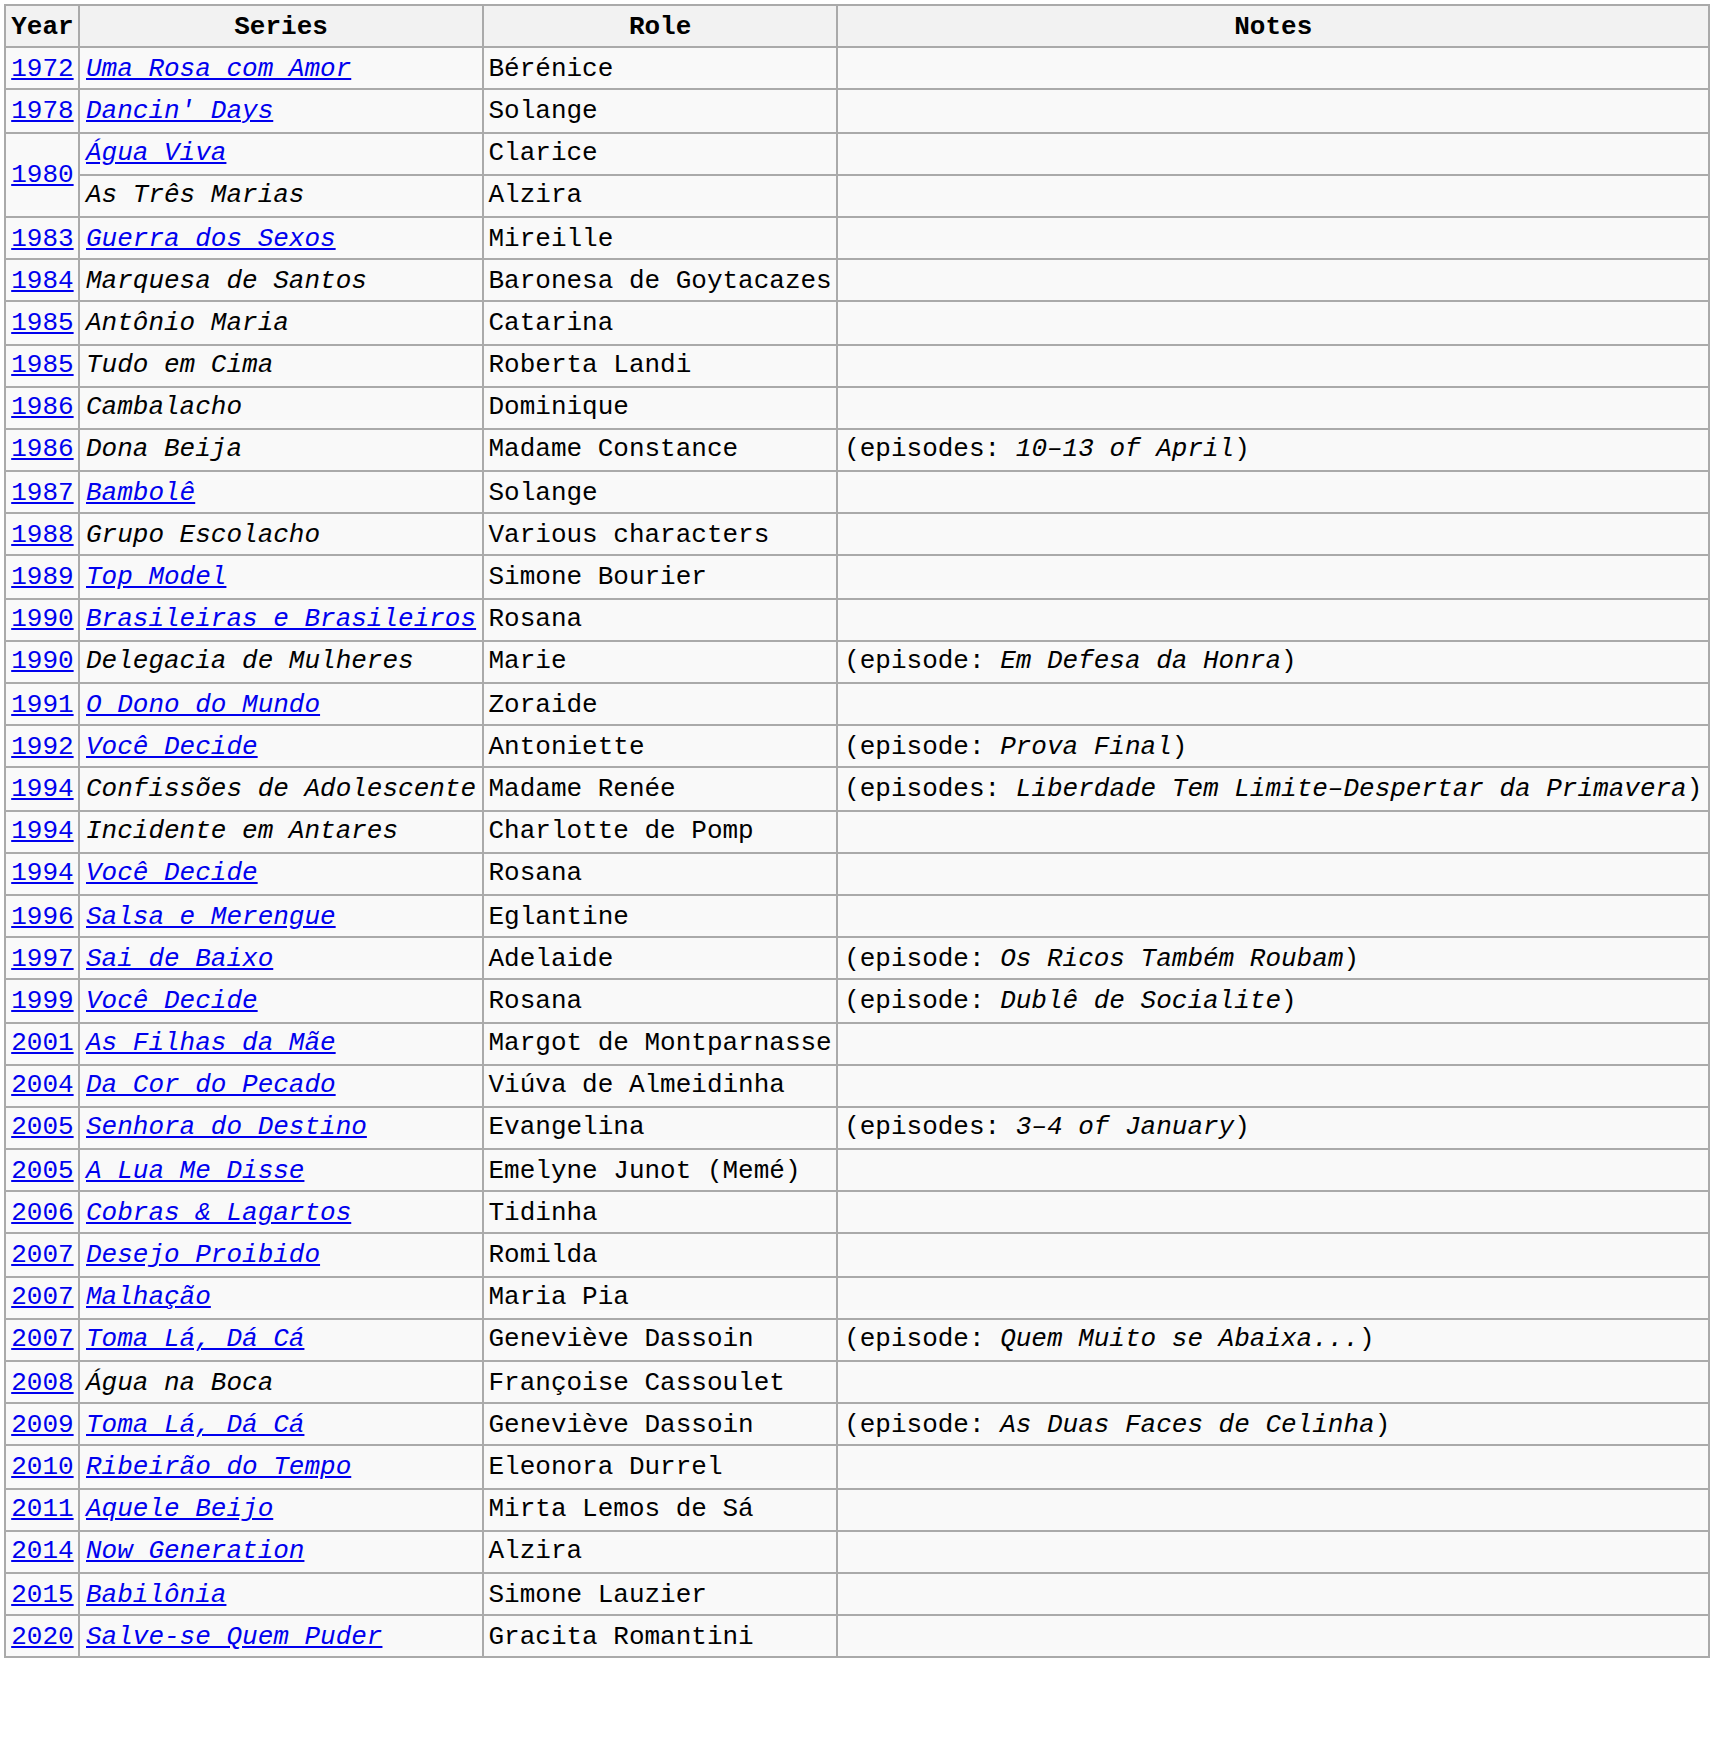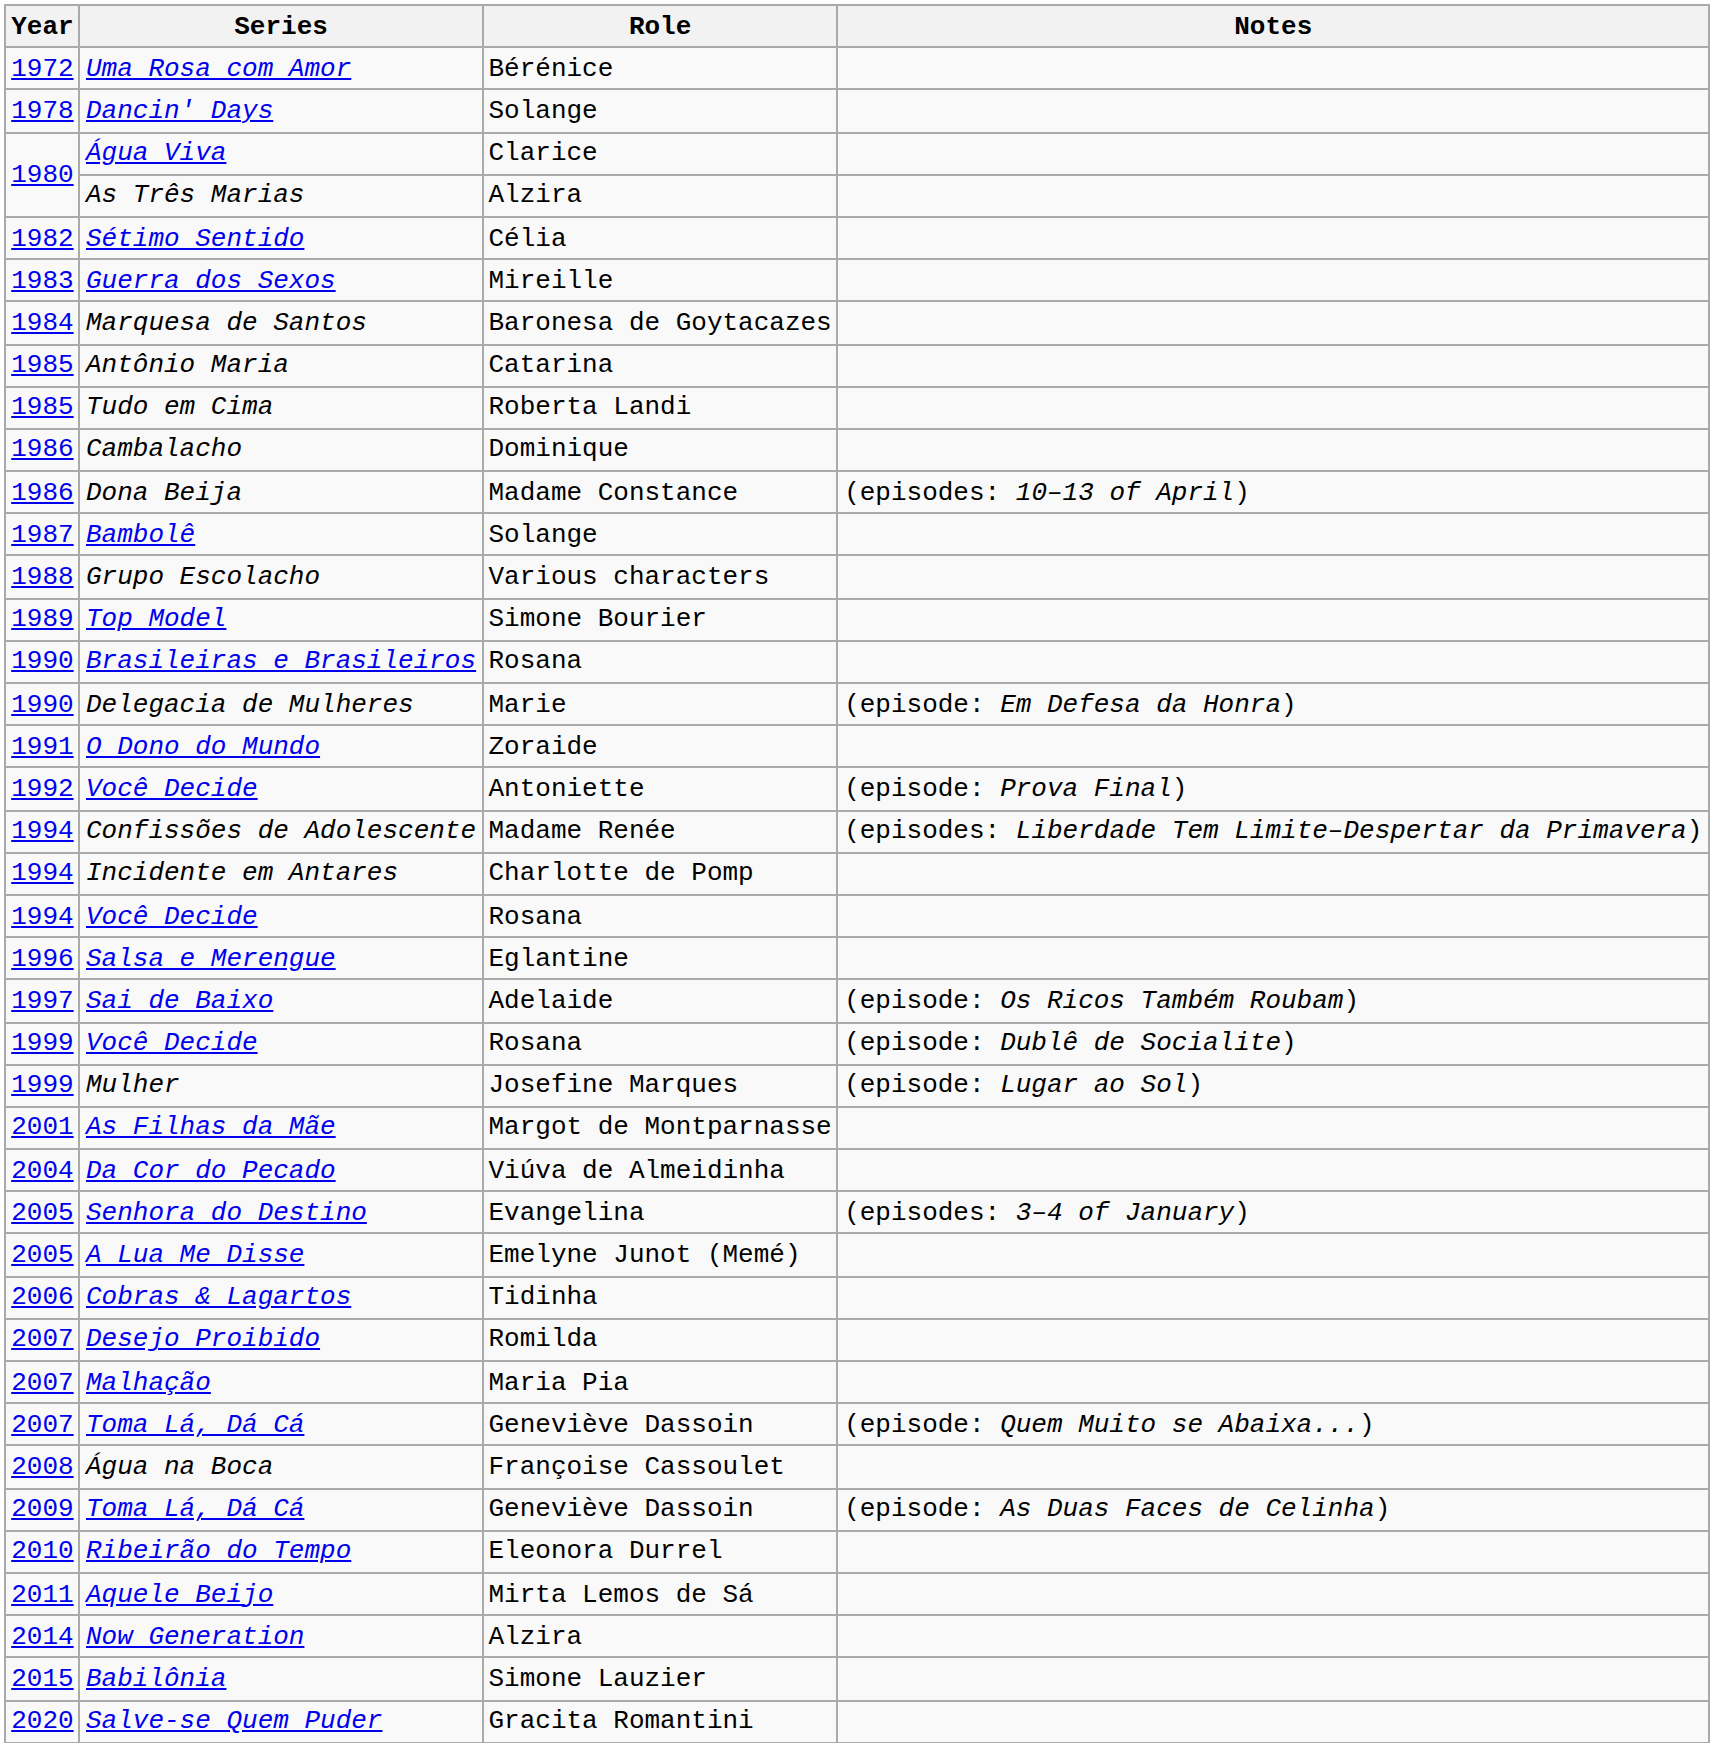 <table class="wikitable">
 <tr>
 <th>Year</th>
 <th>Series</th>
 <th>Role</th>
 <th>Notes</th>
 </tr>
 <tr>
 <td><a href='#'>1972</a></td>
 <td><em><a href='#'>Uma Rosa com Amor</a></em></td>
 <td>Bérénice</td>
 <td></td>
 </tr>
 <tr>
 <td><a href='#'>1978</a></td>
 <td><em><a href='#'>Dancin' Days</a></em></td>
 <td>Solange</td>
 <td></td>
 </tr>
 <tr>
 <td rowspan="2"><a href='#'>1980</a></td>
 <td><em><a href='#'>Água Viva</a></em></td>
 <td>Clarice</td>
 <td></td>
 </tr>
 <tr>
 <td><em>As Três Marias</em></td>
 <td>Alzira</td>
+<td></td>
+</tr>
+<tr>
+<td><a href='#'>1982</a></td>
+<td><em><a href='#'>Sétimo Sentido</a></em></td>
+<td>Célia</td>
 <td></td>
 </tr>
 <tr>
 <td><a href='#'>1983</a></td>
 <td><em><a href='#'>Guerra dos Sexos</a></em></td>
 <td>Mireille</td>
 <td></td>
 </tr>
 <tr>
 <td><a href='#'>1984</a></td>
 <td><em>Marquesa de Santos</em></td>
 <td>Baronesa de Goytacazes</td>
 <td></td>
 </tr>
 <tr>
 <td><a href='#'>1985</a></td>
 <td><em>Antônio Maria</em></td>
 <td>Catarina</td>
 <td></td>
 </tr>
 <tr>
 <td><a href='#'>1985</a></td>
 <td><em>Tudo em Cima</em></td>
 <td>Roberta Landi</td>
 <td></td>
 </tr>
 <tr>
 <td><a href='#'>1986</a></td>
 <td><em>Cambalacho</em></td>
 <td>Dominique</td>
 <td></td>
 </tr>
 <tr>
 <td><a href='#'>1986</a></td>
 <td><em>Dona Beija</em></td>
 <td>Madame Constance</td>
 <td>(episodes: <em>10–13 of April</em>)</td>
 </tr>
 <tr>
 <td><a href='#'>1987</a></td>
 <td><em><a href='#'>Bambolê</a></em></td>
 <td>Solange</td>
 <td></td>
 </tr>
 <tr>
 <td><a href='#'>1988</a></td>
 <td><em>Grupo Escolacho</em></td>
 <td>Various characters</td>
 <td></td>
 </tr>
 <tr>
 <td><a href='#'>1989</a></td>
 <td><em><a href='#'>Top Model</a></em></td>
 <td>Simone Bourier</td>
 <td></td>
 </tr>
 <tr>
 <td><a href='#'>1990</a></td>
 <td><em><a href='#'>Brasileiras e Brasileiros</a></em></td>
 <td>Rosana</td>
 <td></td>
 </tr>
 <tr>
 <td><a href='#'>1990</a></td>
 <td><em>Delegacia de Mulheres</em></td>
 <td>Marie</td>
 <td>(episode: <em>Em Defesa da Honra</em>)</td>
 </tr>
 <tr>
 <td><a href='#'>1991</a></td>
 <td><em><a href='#'>O Dono do Mundo</a></em></td>
 <td>Zoraide</td>
 <td></td>
 </tr>
 <tr>
 <td><a href='#'>1992</a></td>
 <td><em><a href='#'>Você Decide</a></em></td>
 <td>Antoniette</td>
 <td>(episode: <em>Prova Final</em>)</td>
 </tr>
 <tr>
 <td><a href='#'>1994</a></td>
 <td><em>Confissões de Adolescente</em></td>
 <td>Madame Renée</td>
 <td>(episodes: <em>Liberdade Tem Limite–Despertar da Primavera</em>)</td>
 </tr>
 <tr>
 <td><a href='#'>1994</a></td>
 <td><em>Incidente em Antares</em></td>
 <td>Charlotte de Pomp</td>
 <td></td>
 </tr>
 <tr>
 <td><a href='#'>1994</a></td>
 <td><em><a href='#'>Você Decide</a></em></td>
 <td>Rosana</td>
 <td></td>
 </tr>
 <tr>
 <td><a href='#'>1996</a></td>
 <td><em><a href='#'>Salsa e Merengue</a></em></td>
 <td>Eglantine</td>
 <td></td>
 </tr>
 <tr>
 <td><a href='#'>1997</a></td>
 <td><em><a href='#'>Sai de Baixo</a></em></td>
 <td>Adelaide</td>
 <td>(episode: <em>Os Ricos Também Roubam</em>)</td>
 </tr>
 <tr>
 <td><a href='#'>1999</a></td>
 <td><em><a href='#'>Você Decide</a></em></td>
 <td>Rosana</td>
 <td>(episode: <em>Dublê de Socialite</em>)</td>
 </tr>
 <tr>
+<td><a href='#'>1999</a></td>
+<td><em>Mulher</em></td>
+<td>Josefine Marques</td>
+<td>(episode: <em>Lugar ao Sol</em>)</td>
+</tr>
+<tr>
 <td><a href='#'>2001</a></td>
 <td><em><a href='#'>As Filhas da Mãe</a></em></td>
 <td>Margot de Montparnasse</td>
 <td></td>
 </tr>
 <tr>
 <td><a href='#'>2004</a></td>
 <td><em><a href='#'>Da Cor do Pecado</a></em></td>
 <td>Viúva de Almeidinha</td>
 <td></td>
 </tr>
 <tr>
 <td><a href='#'>2005</a></td>
 <td><em><a href='#'>Senhora do Destino</a></em></td>
 <td>Evangelina</td>
 <td>(episodes: <em>3–4 of January</em>)</td>
 </tr>
 <tr>
 <td><a href='#'>2005</a></td>
 <td><em><a href='#'>A Lua Me Disse</a></em></td>
 <td>Emelyne Junot (Memé)</td>
 <td></td>
 </tr>
 <tr>
 <td><a href='#'>2006</a></td>
 <td><em><a href='#'>Cobras & Lagartos</a></em></td>
 <td>Tidinha</td>
 <td></td>
 </tr>
 <tr>
 <td><a href='#'>2007</a></td>
 <td><em><a href='#'>Desejo Proibido</a></em></td>
 <td>Romilda</td>
 <td></td>
 </tr>
 <tr>
 <td><a href='#'>2007</a></td>
 <td><em><a href='#'>Malhação</a></em></td>
 <td>Maria Pia</td>
 <td></td>
 </tr>
 <tr>
 <td><a href='#'>2007</a></td>
 <td><em><a href='#'>Toma Lá, Dá Cá</a></em></td>
 <td>Geneviève Dassoin</td>
 <td>(episode: <em>Quem Muito se Abaixa...</em>)</td>
 </tr>
 <tr>
 <td><a href='#'>2008</a></td>
 <td><em>Água na Boca</em></td>
 <td>Françoise Cassoulet</td>
 <td></td>
 </tr>
 <tr>
 <td><a href='#'>2009</a></td>
 <td><em><a href='#'>Toma Lá, Dá Cá</a></em></td>
 <td>Geneviève Dassoin</td>
 <td>(episode: <em>As Duas Faces de Celinha</em>)</td>
 </tr>
 <tr>
 <td><a href='#'>2010</a></td>
 <td><em><a href='#'>Ribeirão do Tempo</a></em></td>
 <td>Eleonora Durrel</td>
 <td></td>
 </tr>
 <tr>
 <td><a href='#'>2011</a></td>
 <td><em><a href='#'>Aquele Beijo</a></em></td>
 <td>Mirta Lemos de Sá</td>
 <td></td>
 </tr>
 <tr>
 <td><a href='#'>2014</a></td>
 <td><em><a href='#'>Now Generation</a></em></td>
 <td>Alzira</td>
 <td></td>
 </tr>
 <tr>
 <td><a href='#'>2015</a></td>
 <td><em><a href='#'>Babilônia</a></em></td>
 <td>Simone Lauzier</td>
 <td></td>
 </tr>
 <tr>
 <td><a href='#'>2020</a></td>
 <td><em><a href='#'>Salve-se Quem Puder</a></em></td>
 <td>Gracita Romantini</td>
 <td></td>
 </tr>
 </table>
